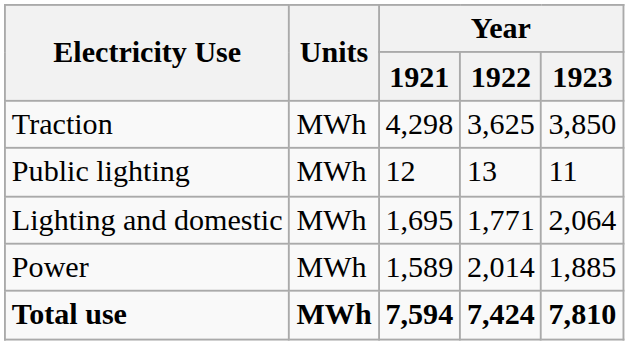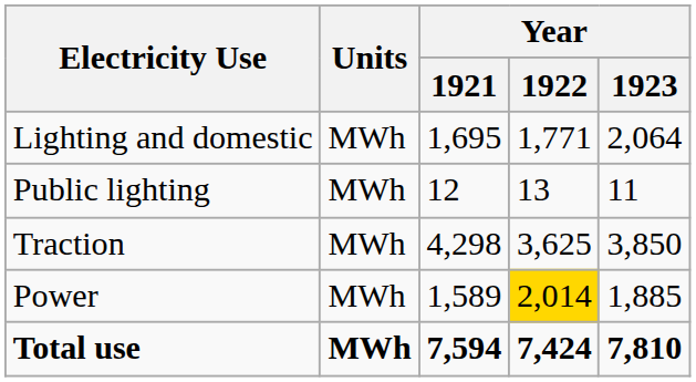 <table class="wikitable">
 <tr>
 <th rowspan="2">Electricity  Use</th>
 <th rowspan="2">Units</th>
 <th colspan="3">Year</th>
 </tr>
 <tr>
 <th>1921</th>
 <th>1922</th>
 <th>1923</th>
 </tr>
 <tr>
-<td>Traction</td>
+<td>Lighting  and domestic</td>
 <td>MWh</td>
-<td>4,298</td>
-<td>3,625</td>
-<td>3,850</td>
+<td>1,695</td>
+<td>1,771</td>
+<td>2,064</td>
 </tr>
 <tr>
 <td>Public  lighting</td>
 <td>MWh</td>
 <td>12</td>
 <td>13</td>
 <td>11</td>
 </tr>
 <tr>
-<td>Lighting  and domestic</td>
+<td>Traction</td>
 <td>MWh</td>
-<td>1,695</td>
-<td>1,771</td>
-<td>2,064</td>
+<td>4,298</td>
+<td>3,625</td>
+<td>3,850</td>
 </tr>
 <tr>
 <td>Power</td>
 <td>MWh</td>
 <td>1,589</td>
-<td>2,014</td>
+<td style="background: gold;">2,014</td>
 <td>1,885</td>
 </tr>
 <tr>
 <td><strong>Total  use</strong></td>
 <td><strong>MWh</strong></td>
 <td><strong>7,594</strong></td>
 <td><strong>7,424</strong></td>
 <td><strong>7,810</strong></td>
 </tr>
 </table>
